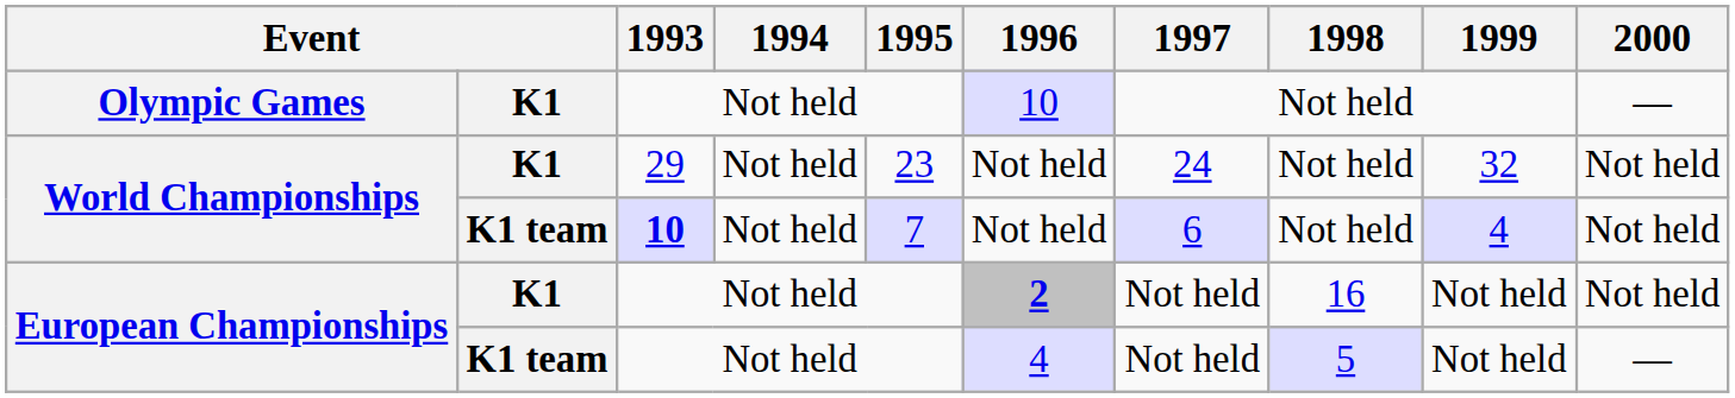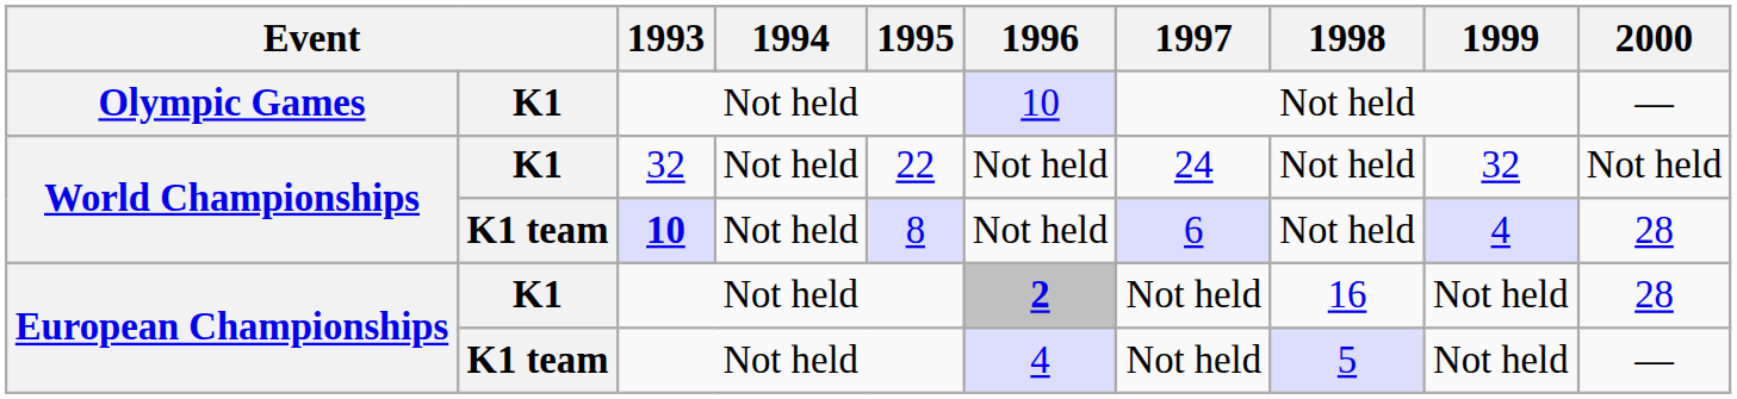 <table class="wikitable plainrowheaders" style=font-size:90%>
 <tr>
 <th scope="col" colspan=2>Event</th>
 <th scope="col">1993</th>
 <th scope="col">1994</th>
 <th scope="col">1995</th>
 <th scope="col">1996</th>
 <th scope="col">1997</th>
 <th scope="col">1998</th>
 <th scope="col">1999</th>
 <th scope="col">2000</th>
 </tr>
 <tr style="text-align:center;">
 <th scope="row"><a href='#'>Olympic Games</a></th>
 <th scope="row">K1</th>
 <td colspan=3>Not held</td>
 <td style="background:#ddf;"><a href='#'>10</a></td>
 <td colspan=3>Not held</td>
 <td>—</td>
 </tr>
 <tr style="text-align:center;">
 <th scope="row" rowspan=2><a href='#'>World Championships</a></th>
 <th scope="row">K1</th>
-<td><a href='#'>29</a></td>
+<td><a href='#'>32</a></td>
 <td>Not held</td>
-<td><a href='#'>23</a></td>
+<td><a href='#'>22</a></td>
 <td>Not held</td>
 <td><a href='#'>24</a></td>
 <td>Not held</td>
 <td><a href='#'>32</a></td>
 <td>Not held</td>
 </tr>
 <tr style="text-align:center;">
 <th scope="row">K1 team</th>
 <td style="background:#ddf;"><strong><a href='#'>10</a></strong></td>
 <td>Not held</td>
-<td style="background:#ddf;"><a href='#'>7</a></td>
+<td style="background:#ddf;"><a href='#'>8</a></td>
 <td>Not held</td>
 <td style="background:#ddf;"><a href='#'>6</a></td>
 <td>Not held</td>
 <td style="background:#ddf;"><a href='#'>4</a></td>
-<td>Not held</td>
+<td><a href='#'>28</a></td>
 </tr>
 <tr style="text-align:center;">
 <th scope="row" rowspan=2><a href='#'>European Championships</a></th>
 <th scope="row">K1</th>
 <td colspan=3>Not held</td>
 <td style="background:silver;"><a href='#'><strong>2</strong></a></td>
 <td>Not held</td>
 <td><a href='#'>16</a></td>
 <td>Not held</td>
-<td>Not held</td>
+<td><a href='#'>28</a></td>
 </tr>
 <tr style="text-align:center;">
 <th scope="row">K1 team</th>
 <td colspan=3>Not held</td>
 <td style="background:#ddf;"><a href='#'>4</a></td>
 <td>Not held</td>
 <td style="background:#ddf;"><a href='#'>5</a></td>
 <td>Not held</td>
 <td>—</td>
 </tr>
 </table>
